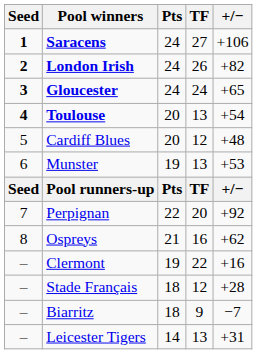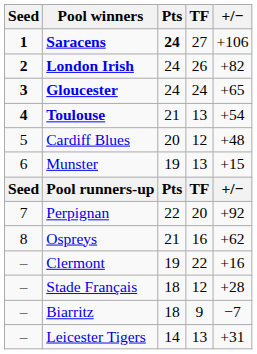 <table class="wikitable" style="text-align: center;">
 <tr>
 <th>Seed</th>
 <th>Pool winners</th>
 <th>Pts</th>
 <th>TF</th>
 <th>+/−</th>
 </tr>
 <tr>
 <td><strong>1</strong></td>
 <td align=left> <strong><a href='#'>Saracens</a></strong></td>
-<td>24</td>
+<td><strong>24</strong></td>
 <td>27</td>
 <td>+106</td>
 </tr>
 <tr>
 <td><strong>2</strong></td>
 <td align=left> <strong><a href='#'>London Irish</a></strong></td>
 <td>24</td>
 <td>26</td>
 <td>+82</td>
 </tr>
 <tr>
 <td><strong>3</strong></td>
 <td align=left> <strong><a href='#'>Gloucester</a></strong></td>
 <td>24</td>
 <td>24</td>
 <td>+65</td>
 </tr>
 <tr>
 <td><strong>4</strong></td>
 <td align=left> <strong><a href='#'>Toulouse</a></strong></td>
-<td>20</td>
+<td>21</td>
 <td>13</td>
 <td>+54</td>
 </tr>
 <tr>
 <td>5</td>
 <td align=left> <a href='#'>Cardiff Blues</a></td>
 <td>20</td>
 <td>12</td>
 <td>+48</td>
 </tr>
 <tr>
 <td>6</td>
 <td align=left> <a href='#'>Munster</a></td>
 <td>19</td>
 <td>13</td>
-<td>+53</td>
+<td>+15</td>
 </tr>
 <tr>
 <th>Seed</th>
 <th>Pool runners-up</th>
 <th>Pts</th>
 <th>TF</th>
 <th>+/−</th>
 </tr>
 <tr>
 <td>7</td>
 <td align=left> <a href='#'>Perpignan</a></td>
 <td>22</td>
 <td>20</td>
 <td>+92</td>
 </tr>
 <tr>
 <td>8</td>
 <td align=left> <a href='#'>Ospreys</a></td>
 <td>21</td>
 <td>16</td>
 <td>+62</td>
 </tr>
 <tr>
 <td>–</td>
 <td align=left> <a href='#'>Clermont</a></td>
 <td>19</td>
 <td>22</td>
 <td>+16</td>
 </tr>
 <tr>
 <td>–</td>
 <td align=left> <a href='#'>Stade Français</a></td>
 <td>18</td>
 <td>12</td>
 <td>+28</td>
 </tr>
 <tr>
 <td>–</td>
 <td align=left> <a href='#'>Biarritz</a></td>
 <td>18</td>
 <td>9</td>
 <td>−7</td>
 </tr>
 <tr>
 <td>–</td>
 <td align=left> <a href='#'>Leicester Tigers</a></td>
 <td>14</td>
 <td>13</td>
 <td>+31</td>
 </tr>
 </table>
